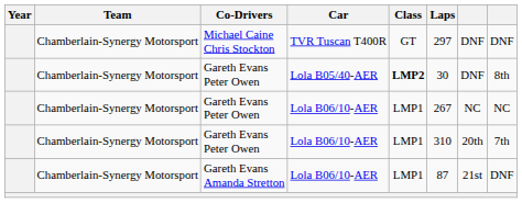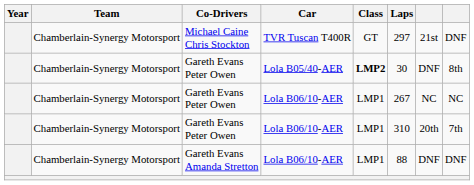 <table class="wikitable" style="text-align:center; font-size:90%">
 <tr>
 <th>Year</th>
 <th>Team</th>
 <th>Co-Drivers</th>
 <th>Car</th>
 <th>Class</th>
 <th>Laps</th>
 <th></th>
 <th></th>
 </tr>
 <tr>
 <th></th>
 <td align="left" nowrap> Chamberlain-Synergy Motorsport</td>
 <td align="left" nowrap> <a href='#'>Michael Caine</a><br> <a href='#'>Chris Stockton</a></td>
 <td align="left" nowrap><a href='#'>TVR Tuscan</a> T400R</td>
 <td>GT</td>
 <td>297</td>
-<td>DNF</td>
+<td>21st</td>
 <td>DNF</td>
 </tr>
 <tr>
 <th></th>
 <td align="left" nowrap> Chamberlain-Synergy Motorsport</td>
 <td align="left" nowrap> Gareth Evans<br> Peter Owen</td>
 <td align="left" nowrap><a href='#'>Lola B05/40</a>-<a href='#'>AER</a></td>
 <td><strong>LMP2</strong></td>
 <td>30</td>
 <td>DNF</td>
 <td>8th</td>
 </tr>
 <tr>
 <th></th>
 <td align="left" nowrap> Chamberlain-Synergy Motorsport</td>
 <td align="left" nowrap> Gareth Evans<br> Peter Owen</td>
 <td align="left" nowrap><a href='#'>Lola B06/10</a>-<a href='#'>AER</a></td>
 <td>LMP1</td>
 <td>267</td>
 <td>NC</td>
 <td>NC</td>
 </tr>
 <tr>
 <th></th>
 <td align="left" nowrap> Chamberlain-Synergy Motorsport</td>
 <td align="left" nowrap> Gareth Evans<br> Peter Owen</td>
 <td align="left" nowrap><a href='#'>Lola B06/10</a>-<a href='#'>AER</a></td>
 <td>LMP1</td>
 <td>310</td>
 <td>20th</td>
 <td>7th</td>
 </tr>
 <tr>
 <th></th>
 <td align="left" nowrap> Chamberlain-Synergy Motorsport</td>
 <td align="left" nowrap> Gareth Evans<br> <a href='#'>Amanda Stretton</a></td>
 <td align="left" nowrap><a href='#'>Lola B06/10</a>-<a href='#'>AER</a></td>
 <td>LMP1</td>
-<td>87</td>
-<td>21st</td>
+<td>88</td>
+<td>DNF</td>
 <td>DNF</td>
 </tr>
 <tr>
 <th colspan="8"></th>
 </tr>
 </table>
